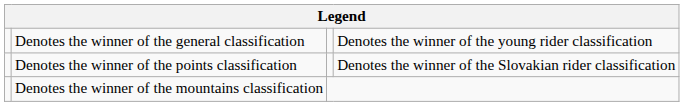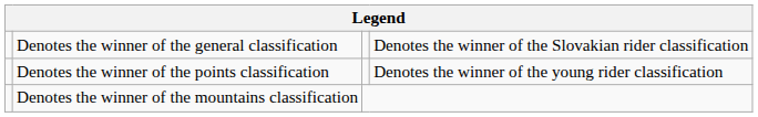 <table class="wikitable">
 <tr>
 <th colspan="4">Legend</th>
 </tr>
 <tr>
 <td></td>
 <td>Denotes the winner of the general classification</td>
 <td></td>
-<td>Denotes the winner of the young rider classification</td>
+<td>Denotes the winner of the Slovakian rider classification</td>
 </tr>
 <tr>
 <td></td>
 <td>Denotes the winner of the points classification</td>
 <td></td>
-<td>Denotes the winner of the Slovakian rider classification</td>
+<td>Denotes the winner of the young rider classification</td>
 </tr>
 <tr>
 <td></td>
 <td>Denotes the winner of the mountains classification</td>
 </tr>
 </table>
